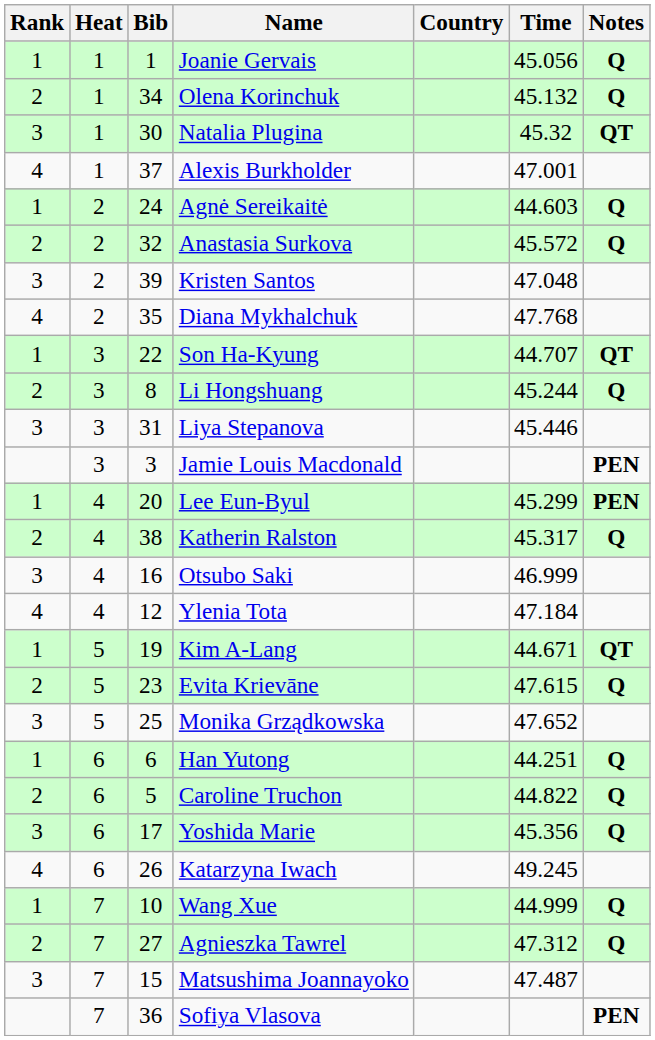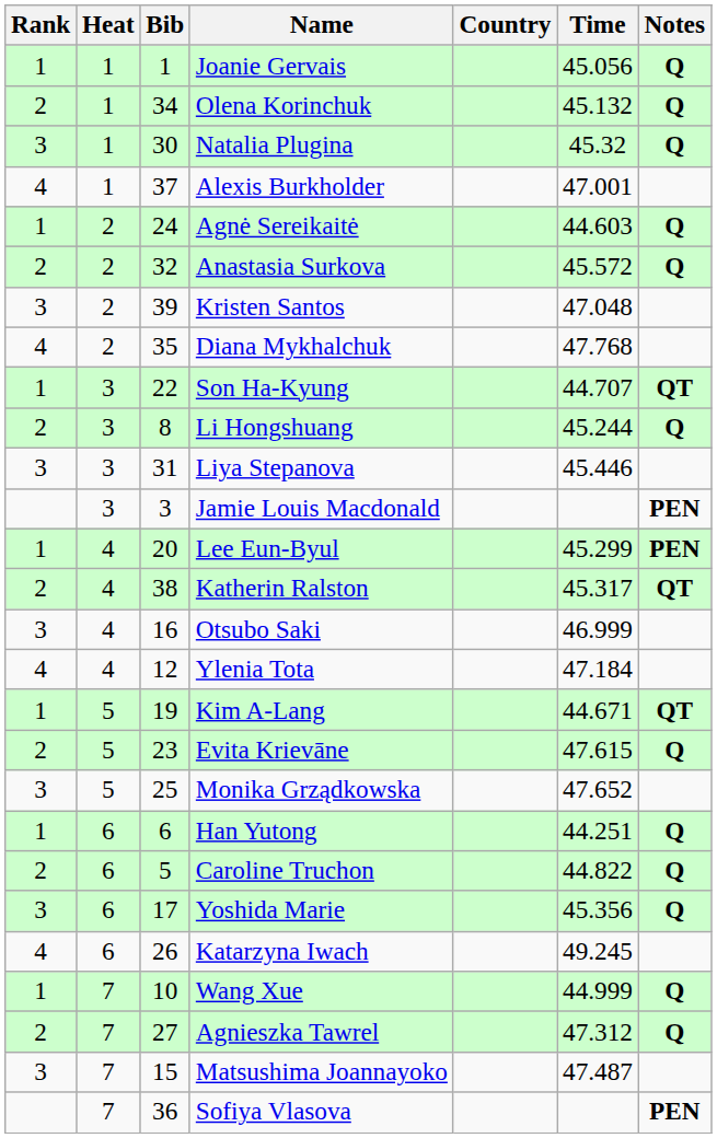 <table class="wikitable sortable" style="text-align:center">
 <tr>
 <th>Rank</th>
 <th>Heat</th>
 <th>Bib</th>
 <th>Name</th>
 <th>Country</th>
 <th>Time</th>
 <th>Notes</th>
 </tr>
 <tr bgcolor=ccffcc>
 <td>1</td>
 <td>1</td>
 <td>1</td>
 <td align=left><a href='#'>Joanie Gervais</a></td>
 <td align=left></td>
 <td>45.056</td>
 <td><strong>Q</strong></td>
 </tr>
 <tr bgcolor=ccffcc>
 <td>2</td>
 <td>1</td>
 <td>34</td>
 <td align=left><a href='#'>Olena Korinchuk</a></td>
 <td align=left></td>
 <td>45.132</td>
 <td><strong>Q</strong></td>
 </tr>
 <tr bgcolor=ccffcc>
 <td>3</td>
 <td>1</td>
 <td>30</td>
 <td align=left><a href='#'>Natalia Plugina</a></td>
 <td align=left></td>
 <td>45.32</td>
-<td><strong>QT</strong></td>
+<td><strong>Q</strong></td>
 </tr>
 <tr>
 <td>4</td>
 <td>1</td>
 <td>37</td>
 <td align=left><a href='#'>Alexis Burkholder</a></td>
 <td align=left></td>
 <td>47.001</td>
 <td></td>
 </tr>
 <tr bgcolor=ccffcc>
 <td>1</td>
 <td>2</td>
 <td>24</td>
 <td align=left><a href='#'>Agnė Sereikaitė</a></td>
 <td align=left></td>
 <td>44.603</td>
 <td><strong>Q</strong></td>
 </tr>
 <tr bgcolor=ccffcc>
 <td>2</td>
 <td>2</td>
 <td>32</td>
 <td align=left><a href='#'>Anastasia Surkova</a></td>
 <td align=left></td>
 <td>45.572</td>
 <td><strong>Q</strong></td>
 </tr>
 <tr>
 <td>3</td>
 <td>2</td>
 <td>39</td>
 <td align=left><a href='#'>Kristen Santos</a></td>
 <td align=left></td>
 <td>47.048</td>
 <td></td>
 </tr>
 <tr>
 <td>4</td>
 <td>2</td>
 <td>35</td>
 <td align=left><a href='#'>Diana Mykhalchuk</a></td>
 <td align=left></td>
 <td>47.768</td>
 <td></td>
 </tr>
 <tr bgcolor=ccffcc>
 <td>1</td>
 <td>3</td>
 <td>22</td>
 <td align=left><a href='#'>Son Ha-Kyung</a></td>
 <td align=left></td>
 <td>44.707</td>
 <td><strong>QT</strong></td>
 </tr>
 <tr bgcolor=ccffcc>
 <td>2</td>
 <td>3</td>
 <td>8</td>
 <td align=left><a href='#'>Li Hongshuang</a></td>
 <td align=left></td>
 <td>45.244</td>
 <td><strong>Q</strong></td>
 </tr>
 <tr>
 <td>3</td>
 <td>3</td>
 <td>31</td>
 <td align=left><a href='#'>Liya Stepanova</a></td>
 <td align=left></td>
 <td>45.446</td>
 <td></td>
 </tr>
 <tr>
 <td></td>
 <td>3</td>
 <td>3</td>
 <td align=left><a href='#'>Jamie Louis Macdonald</a></td>
 <td align=left></td>
 <td></td>
 <td><strong>PEN</strong></td>
 </tr>
 <tr bgcolor=ccffcc>
 <td>1</td>
 <td>4</td>
 <td>20</td>
 <td align=left><a href='#'>Lee Eun-Byul</a></td>
 <td align=left></td>
 <td>45.299</td>
 <td><strong>PEN</strong></td>
 </tr>
 <tr bgcolor=ccffcc>
 <td>2</td>
 <td>4</td>
 <td>38</td>
 <td align=left><a href='#'>Katherin Ralston</a></td>
 <td align=left></td>
 <td>45.317</td>
-<td><strong>Q</strong></td>
+<td><strong>QT</strong></td>
 </tr>
 <tr>
 <td>3</td>
 <td>4</td>
 <td>16</td>
 <td align=left><a href='#'>Otsubo Saki</a></td>
 <td align=left></td>
 <td>46.999</td>
 <td></td>
 </tr>
 <tr>
 <td>4</td>
 <td>4</td>
 <td>12</td>
 <td align=left><a href='#'>Ylenia Tota</a></td>
 <td align=left></td>
 <td>47.184</td>
 <td></td>
 </tr>
 <tr bgcolor=ccffcc>
 <td>1</td>
 <td>5</td>
 <td>19</td>
 <td align=left><a href='#'>Kim A-Lang</a></td>
 <td align=left></td>
 <td>44.671</td>
 <td><strong>QT</strong></td>
 </tr>
 <tr bgcolor=ccffcc>
 <td>2</td>
 <td>5</td>
 <td>23</td>
 <td align=left><a href='#'>Evita Krievāne</a></td>
 <td align=left></td>
 <td>47.615</td>
 <td><strong>Q</strong></td>
 </tr>
 <tr>
 <td>3</td>
 <td>5</td>
 <td>25</td>
 <td align=left><a href='#'>Monika Grządkowska</a></td>
 <td align=left></td>
 <td>47.652</td>
 <td></td>
 </tr>
 <tr bgcolor=ccffcc>
 <td>1</td>
 <td>6</td>
 <td>6</td>
 <td align=left><a href='#'>Han Yutong</a></td>
 <td align=left></td>
 <td>44.251</td>
 <td><strong>Q</strong></td>
 </tr>
 <tr bgcolor=ccffcc>
 <td>2</td>
 <td>6</td>
 <td>5</td>
 <td align=left><a href='#'>Caroline Truchon</a></td>
 <td align=left></td>
 <td>44.822</td>
 <td><strong>Q</strong></td>
 </tr>
 <tr bgcolor=ccffcc>
 <td>3</td>
 <td>6</td>
 <td>17</td>
 <td align=left><a href='#'>Yoshida Marie</a></td>
 <td align=left></td>
 <td>45.356</td>
 <td><strong>Q</strong></td>
 </tr>
 <tr>
 <td>4</td>
 <td>6</td>
 <td>26</td>
 <td align=left><a href='#'>Katarzyna Iwach</a></td>
 <td align=left></td>
 <td>49.245</td>
 <td></td>
 </tr>
 <tr bgcolor=ccffcc>
 <td>1</td>
 <td>7</td>
 <td>10</td>
 <td align=left><a href='#'>Wang Xue</a></td>
 <td align=left></td>
 <td>44.999</td>
 <td><strong>Q</strong></td>
 </tr>
 <tr bgcolor=ccffcc>
 <td>2</td>
 <td>7</td>
 <td>27</td>
 <td align=left><a href='#'>Agnieszka Tawrel</a></td>
 <td align=left></td>
 <td>47.312</td>
 <td><strong>Q</strong></td>
 </tr>
 <tr>
 <td>3</td>
 <td>7</td>
 <td>15</td>
 <td align=left><a href='#'>Matsushima Joannayoko</a></td>
 <td align=left></td>
 <td>47.487</td>
 <td></td>
 </tr>
 <tr>
 <td></td>
 <td>7</td>
 <td>36</td>
 <td align=left><a href='#'>Sofiya Vlasova</a></td>
 <td align=left></td>
 <td></td>
 <td><strong>PEN</strong></td>
 </tr>
 </table>
